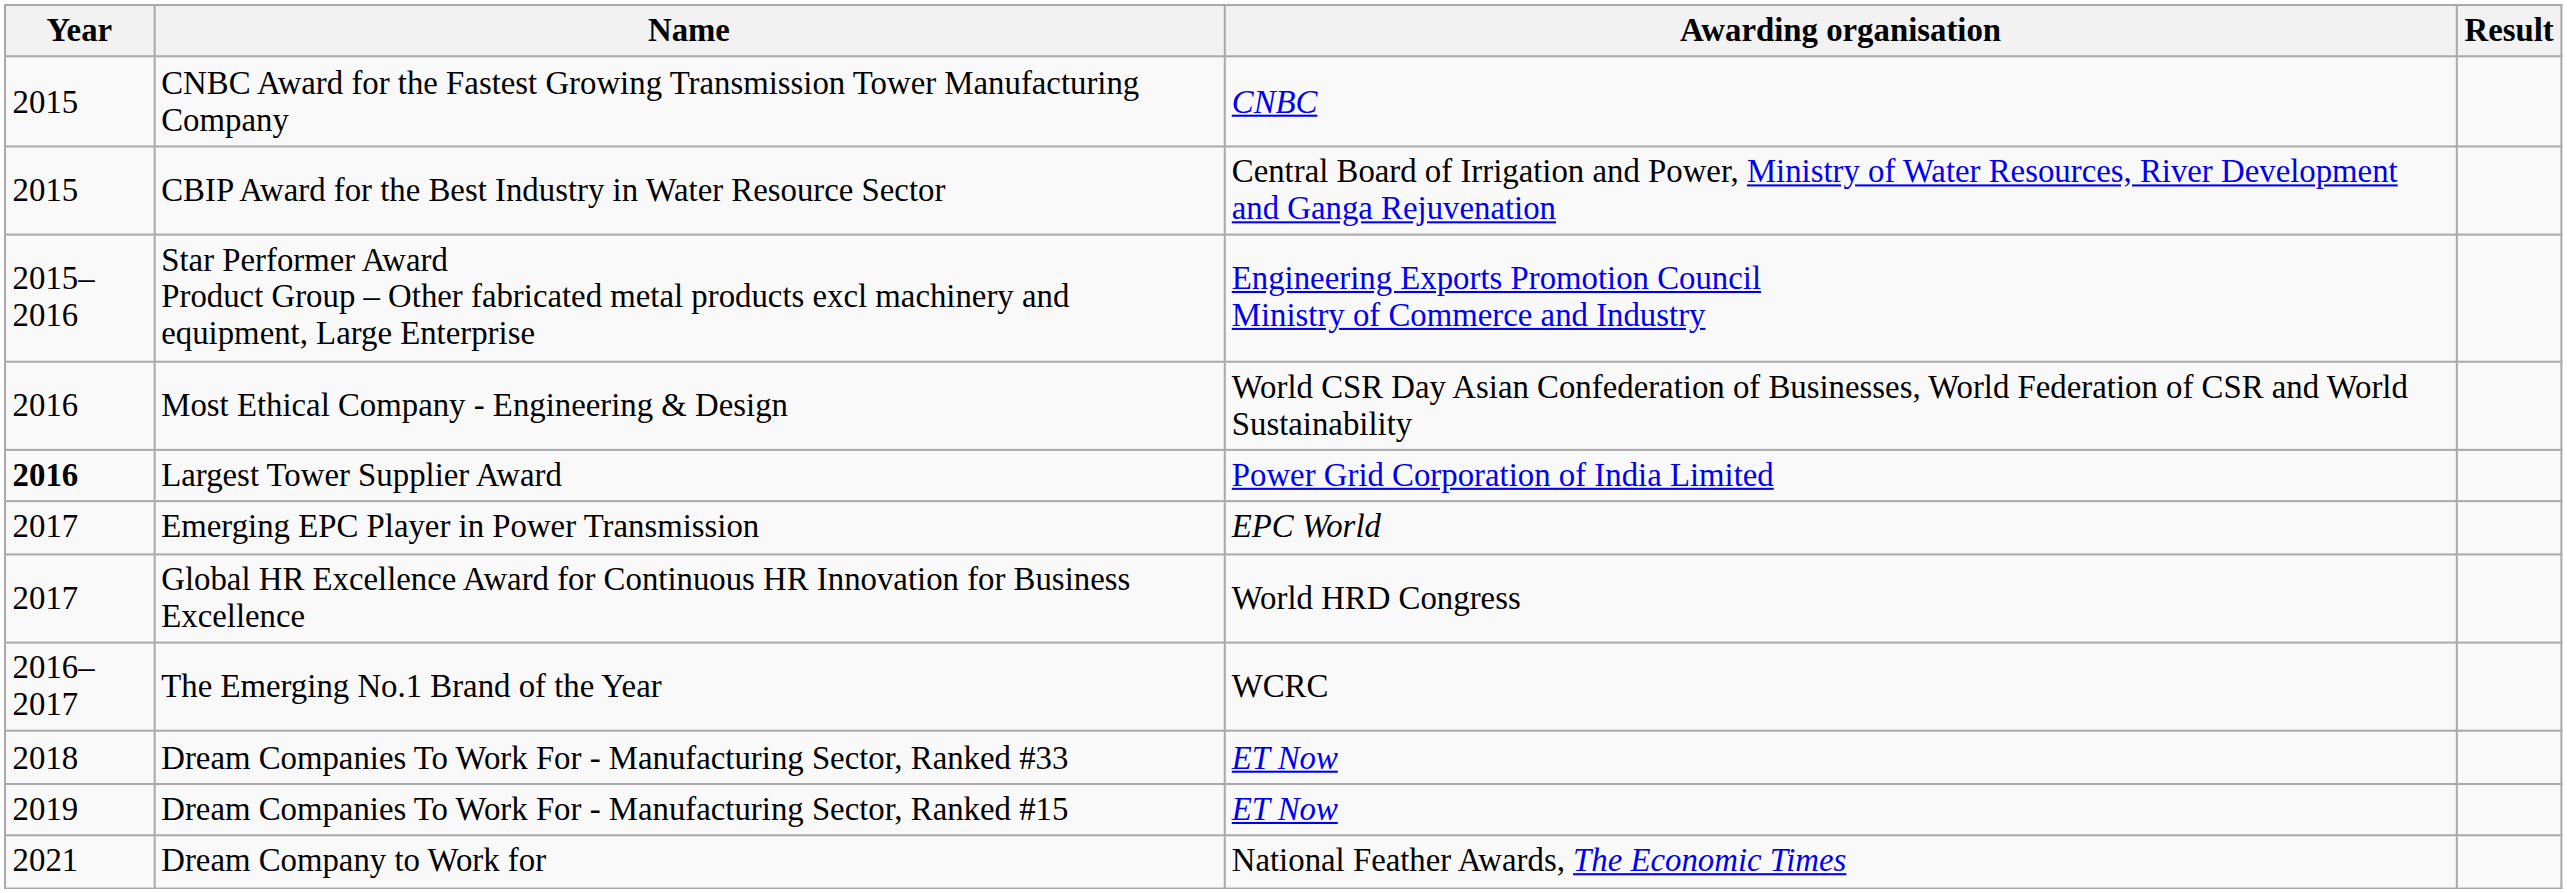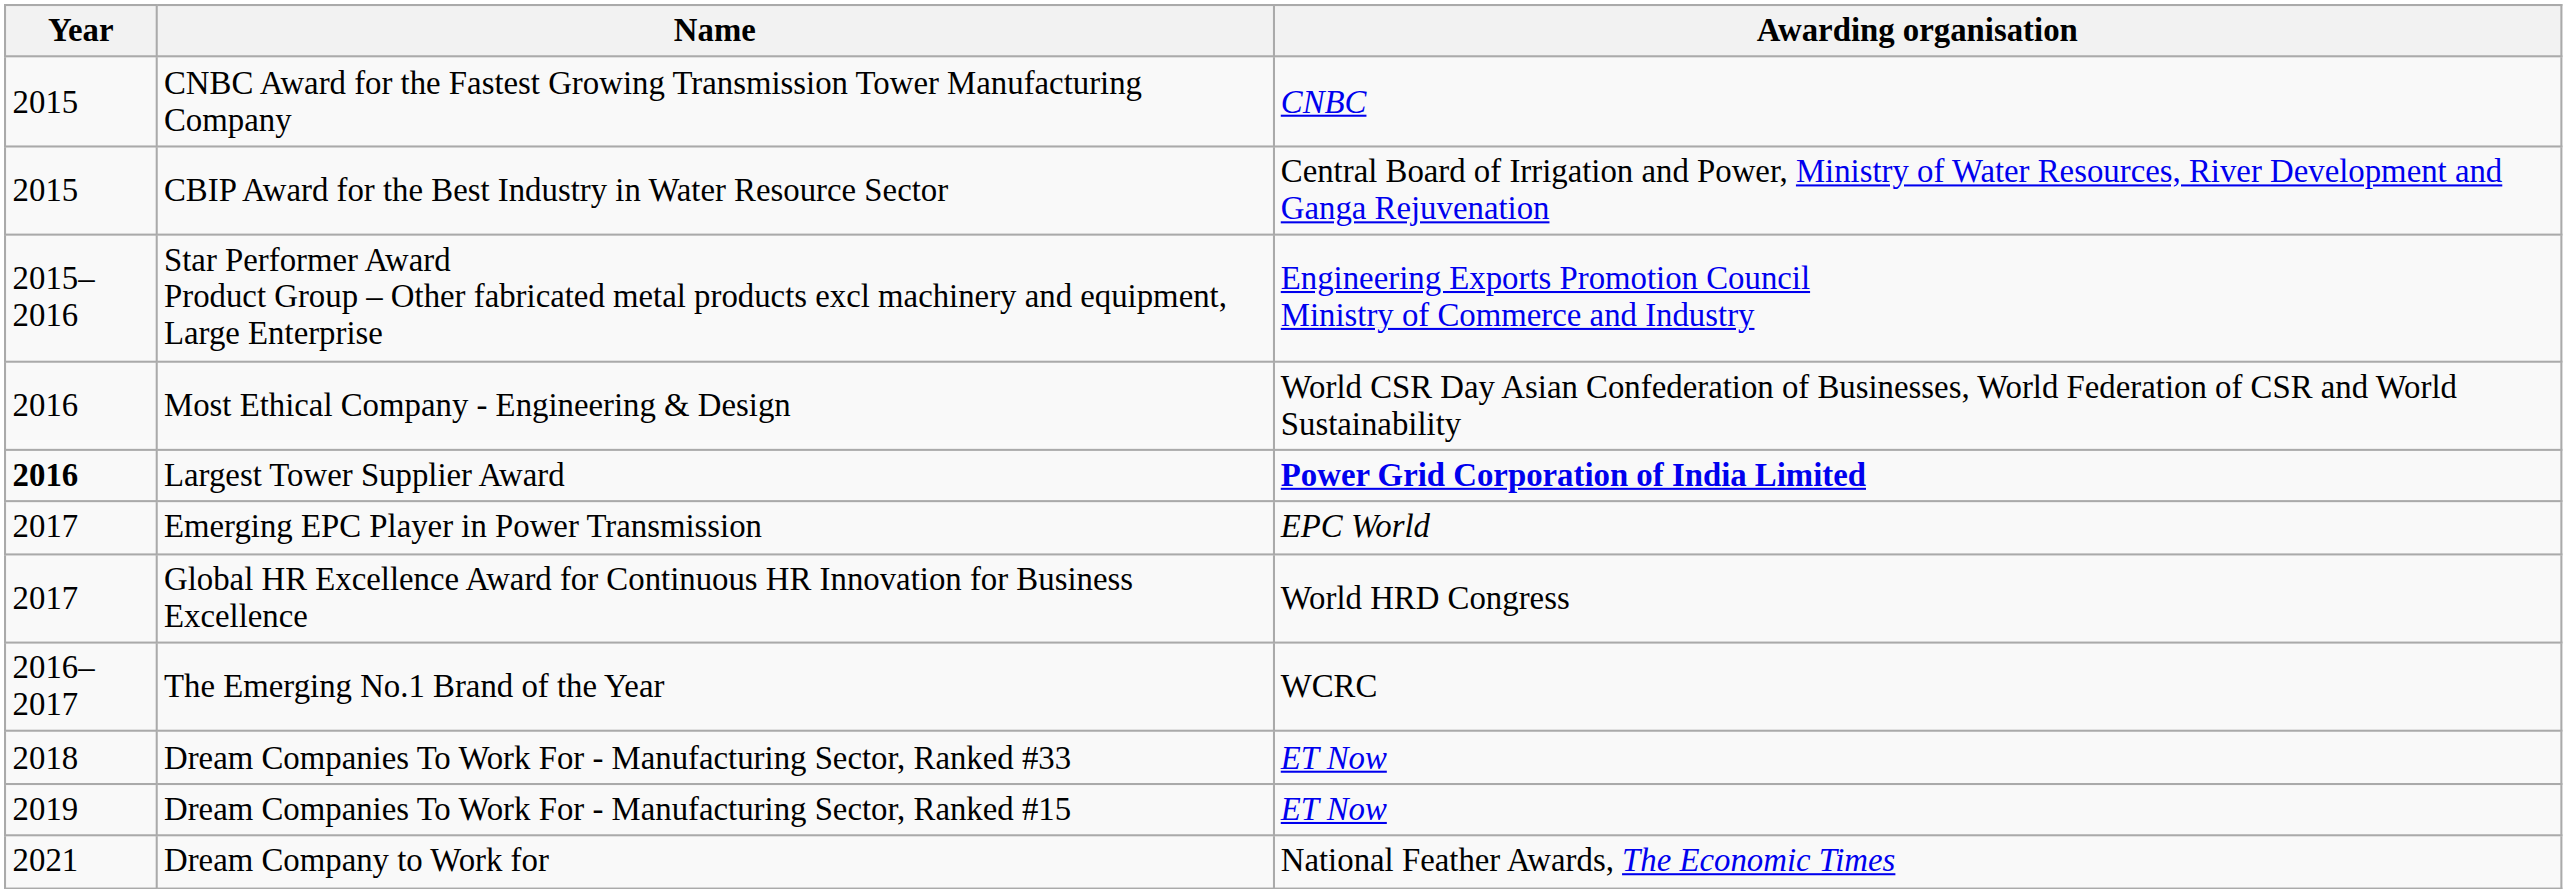 <table class="wikitable">
 <tr>
 <th>Year</th>
 <th>Name</th>
 <th>Awarding organisation</th>
-<th>Result</th>
 </tr>
 <tr>
 <td>2015</td>
 <td>CNBC Award for the Fastest Growing Transmission Tower Manufacturing Company</td>
 <td><em><a href='#'>CNBC</a></em> </td>
-<td></td>
 </tr>
 <tr>
 <td>2015</td>
 <td>CBIP Award for the Best Industry in Water Resource Sector</td>
 <td>Central Board of Irrigation and Power, <a href='#'>Ministry of Water Resources, River Development and Ganga Rejuvenation</a></td>
-<td></td>
 </tr>
 <tr>
 <td>2015–2016</td>
 <td>Star Performer Award<br>Product Group – Other fabricated metal products excl machinery and equipment, Large Enterprise</td>
 <td><a href='#'>Engineering Exports Promotion Council</a><br><a href='#'>Ministry of Commerce and Industry</a></td>
-<td></td>
 </tr>
 <tr>
 <td>2016</td>
 <td>Most Ethical Company - Engineering & Design</td>
 <td>World CSR Day Asian Confederation of Businesses, World Federation of CSR and World Sustainability </td>
-<td></td>
 </tr>
 <tr>
 <td><strong>2016</strong></td>
 <td>Largest Tower Supplier Award</td>
-<td><a href='#'>Power Grid Corporation of India Limited</a></td>
-<td></td>
+<td><strong><a href='#'>Power Grid Corporation of India Limited</a></strong></td>
 </tr>
 <tr>
 <td>2017</td>
 <td>Emerging EPC Player in Power Transmission</td>
 <td><em>EPC World</em></td>
-<td></td>
 </tr>
 <tr>
 <td>2017</td>
 <td>Global HR Excellence Award for Continuous HR Innovation for Business Excellence</td>
 <td>World HRD Congress </td>
-<td></td>
 </tr>
 <tr>
 <td>2016–2017</td>
 <td>The Emerging No.1 Brand of the Year</td>
 <td>WCRC</td>
-<td></td>
 </tr>
 <tr>
 <td>2018</td>
 <td>Dream Companies To Work For - Manufacturing Sector, Ranked #33</td>
 <td><em><a href='#'>ET Now</a></em></td>
-<td></td>
 </tr>
 <tr>
 <td>2019</td>
 <td>Dream Companies To Work For - Manufacturing Sector, Ranked #15</td>
 <td><em><a href='#'>ET Now</a></em></td>
-<td></td>
 </tr>
 <tr>
 <td>2021</td>
 <td>Dream Company to Work for</td>
 <td>National Feather Awards, <em><a href='#'>The Economic Times</a></em></td>
-<td></td>
 </tr>
 </table>
